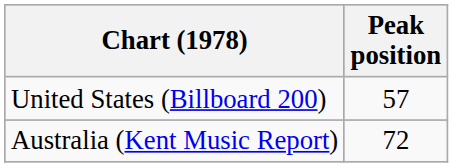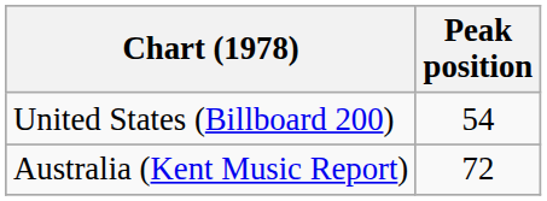 <table class="wikitable">
 <tr>
 <th>Chart (1978)</th>
 <th>Peak<br>position</th>
 </tr>
 <tr>
 <td>United States (<a href='#'>Billboard 200</a>)</td>
-<td align="center">57</td>
+<td align="center">54</td>
 </tr>
 <tr>
 <td>Australia (<a href='#'>Kent Music Report</a>)</td>
 <td style="text-align:center;">72</td>
 </tr>
 </table>
